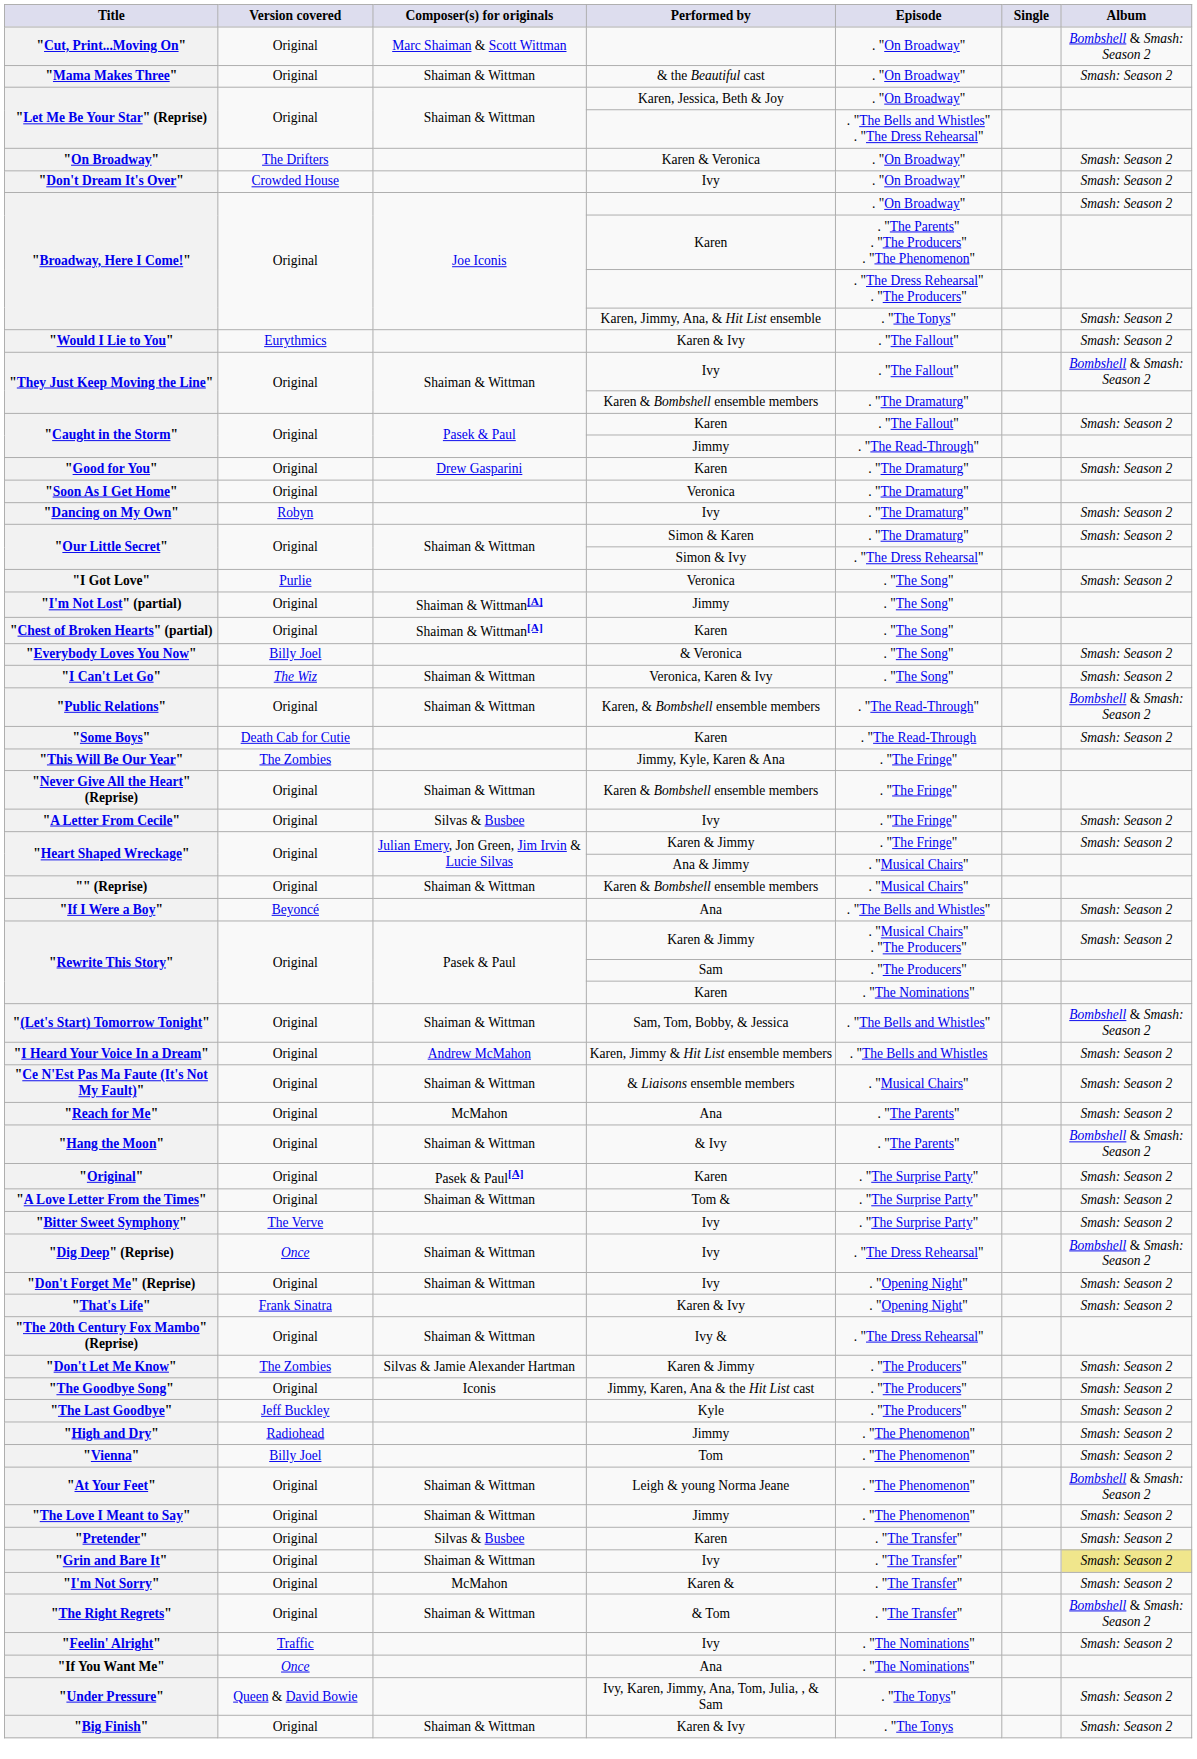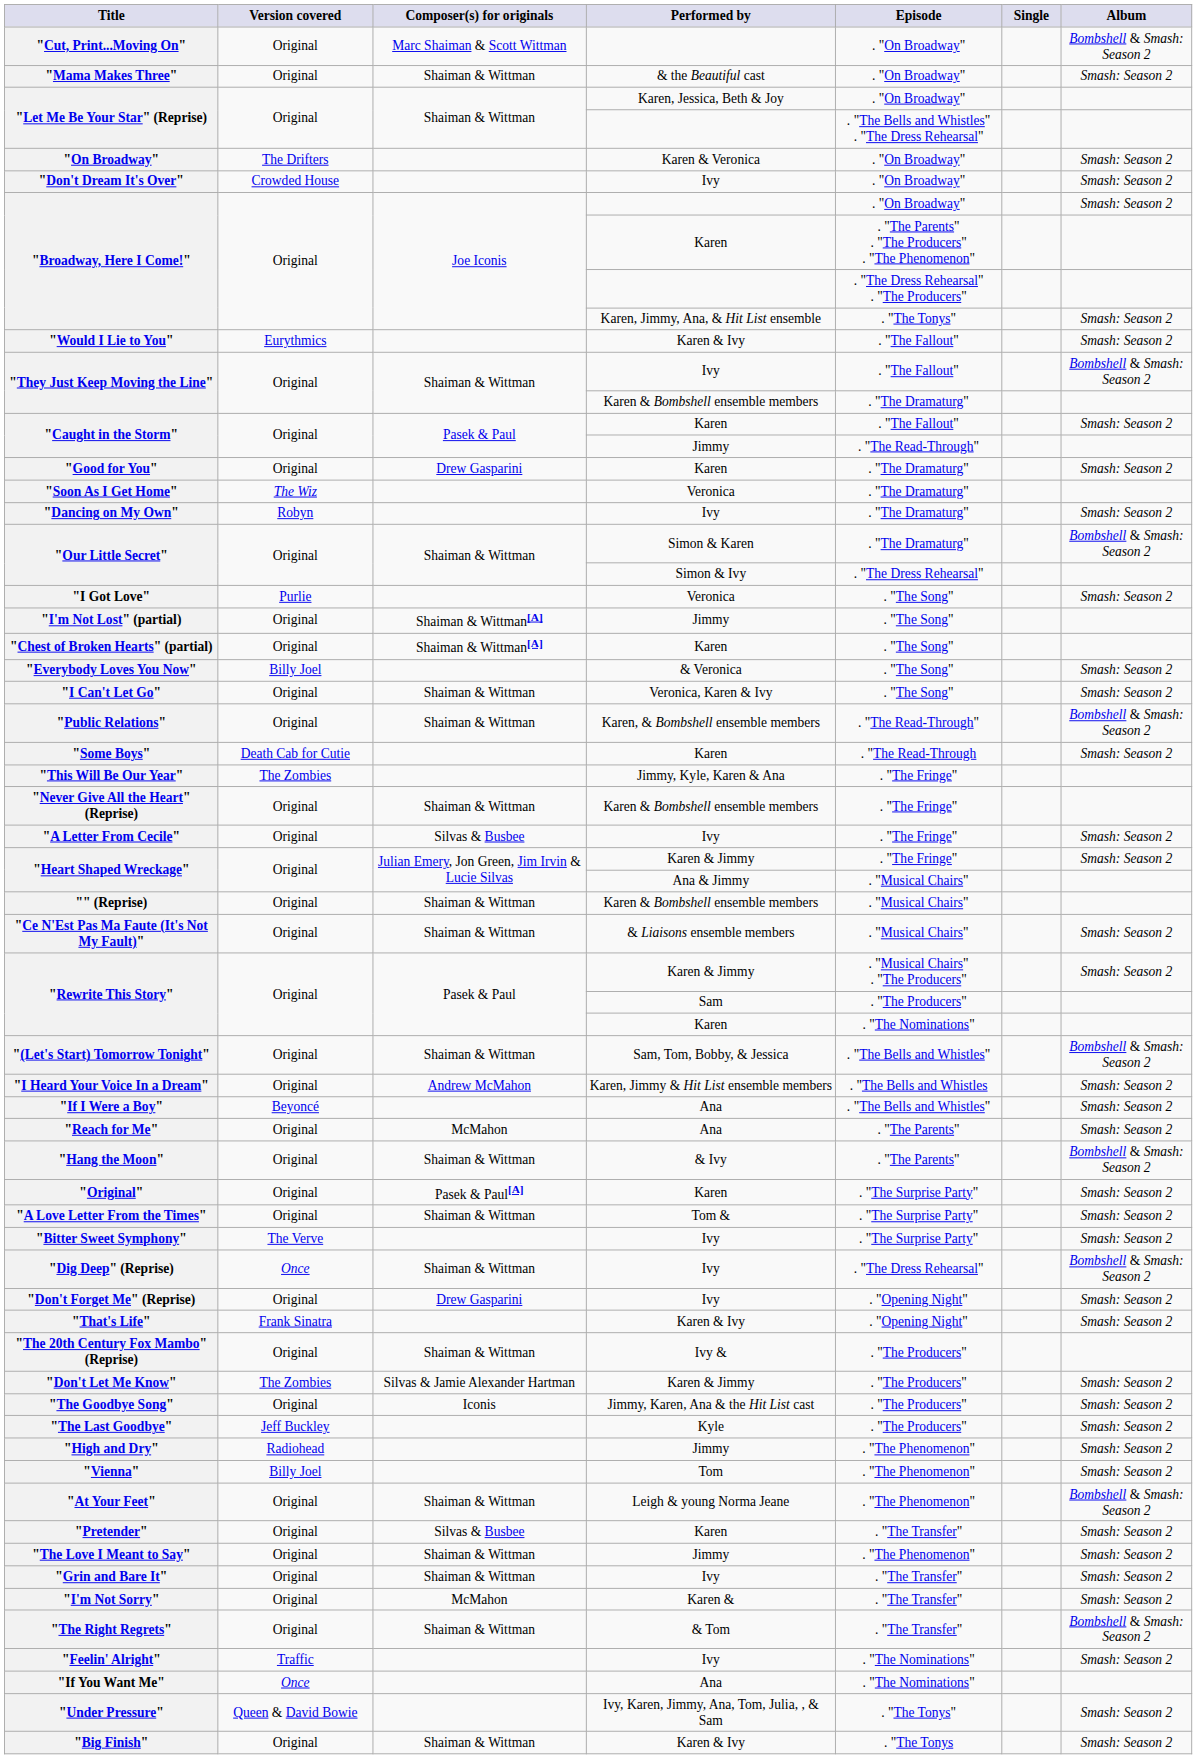 <table class="wikitable sortable" style="font-size:90%; text-align: center" width="100%">
 <tr>
 <th scope="col" style="background:#dde;" width="18%">Title</th>
 <th scope="col" style="background:#dde;" width="13%">Version covered</th>
 <th scope="col" style="background:#dde;" width="18%">Composer(s) for originals</th>
 <th scope="col" style="background:#dde;" width="21%">Performed by</th>
 <th scope="col" style="background:#dde;" width="14%">Episode</th>
 <th scope="col" style="background:#dde;" width="5%">Single</th>
 <th scope="col" style="background:#dde;" width="11%">Album</th>
 </tr>
 <tr>
 <th scope="row">"<a href='#'>Cut, Print...Moving On</a>"</th>
 <td>Original</td>
 <td><a href='#'>Marc Shaiman</a> & <a href='#'>Scott Wittman</a></td>
 <td></td>
 <td>. "<a href='#'>On Broadway</a>"</td>
 <td></td>
 <td><em><a href='#'>Bombshell</a></em> & <em>Smash: Season 2</em></td>
 </tr>
 <tr>
 <th scope="row">"<a href='#'>Mama Makes Three</a>"</th>
 <td>Original</td>
 <td>Shaiman & Wittman</td>
 <td> & the <em>Beautiful</em> cast</td>
 <td>. "<a href='#'>On Broadway</a>"</td>
 <td></td>
 <td><em>Smash: Season 2</em></td>
 </tr>
 <tr>
 <th scope="row" rowspan="2">"<a href='#'>Let Me Be Your Star</a>" (Reprise)</th>
 <td rowspan="2">Original</td>
 <td rowspan="2">Shaiman & Wittman</td>
 <td>Karen, Jessica, Beth & Joy</td>
 <td>. "<a href='#'>On Broadway</a>"</td>
 <td></td>
 <td></td>
 </tr>
 <tr>
 <td></td>
 <td>. "<a href='#'>The Bells and Whistles</a>"<br>. "<a href='#'>The Dress Rehearsal</a>"</td>
 <td></td>
 <td></td>
 </tr>
 <tr>
 <th scope="row">"<a href='#'>On Broadway</a>"</th>
 <td><a href='#'>The Drifters</a></td>
 <td></td>
 <td>Karen & Veronica</td>
 <td>. "<a href='#'>On Broadway</a>"</td>
 <td></td>
 <td><em>Smash: Season 2</em></td>
 </tr>
 <tr>
 <th scope="row">"<a href='#'>Don't Dream It's Over</a>"</th>
 <td><a href='#'>Crowded House</a></td>
 <td></td>
 <td>Ivy</td>
 <td>. "<a href='#'>On Broadway</a>"</td>
 <td></td>
 <td><em>Smash: Season 2</em></td>
 </tr>
 <tr>
 <th scope="row" rowspan="4">"<a href='#'>Broadway, Here I Come!</a>"</th>
 <td rowspan="4">Original</td>
 <td rowspan="4"><a href='#'>Joe Iconis</a></td>
 <td></td>
 <td>. "<a href='#'>On Broadway</a>"</td>
 <td></td>
 <td><em>Smash: Season 2</em></td>
 </tr>
 <tr>
 <td>Karen</td>
 <td>. "<a href='#'>The Parents</a>" <br> . "<a href='#'>The Producers</a>" <br> . "<a href='#'>The Phenomenon</a>"</td>
 <td></td>
 <td></td>
 </tr>
 <tr>
 <td></td>
 <td>. "<a href='#'>The Dress Rehearsal</a>" <br> . "<a href='#'>The Producers</a>"</td>
 <td></td>
 <td></td>
 </tr>
 <tr>
 <td>Karen, Jimmy, Ana,  & <em>Hit List</em> ensemble</td>
 <td>. "<a href='#'>The Tonys</a>"</td>
 <td></td>
 <td><em>Smash: Season 2</em></td>
 </tr>
 <tr>
 <th scope="row">"<a href='#'>Would I Lie to You</a>"</th>
 <td><a href='#'>Eurythmics</a></td>
 <td></td>
 <td>Karen & Ivy</td>
 <td>. "<a href='#'>The Fallout</a>"</td>
 <td></td>
 <td><em>Smash: Season 2</em></td>
 </tr>
 <tr>
 <th scope="row" rowspan="2">"<a href='#'>They Just Keep Moving the Line</a>"</th>
 <td rowspan="2">Original</td>
 <td rowspan="2">Shaiman & Wittman</td>
 <td>Ivy</td>
 <td>. "<a href='#'>The Fallout</a>"</td>
 <td></td>
 <td><em><a href='#'>Bombshell</a></em> & <em>Smash: Season 2</em></td>
 </tr>
 <tr>
 <td>Karen & <em>Bombshell</em> ensemble members</td>
 <td>. "<a href='#'>The Dramaturg</a>"</td>
 <td></td>
 <td></td>
 </tr>
 <tr>
 <th scope="row" rowspan="2">"<a href='#'>Caught in the Storm</a>"</th>
 <td rowspan="2">Original</td>
 <td rowspan="2"><a href='#'>Pasek & Paul</a></td>
 <td>Karen</td>
 <td>. "<a href='#'>The Fallout</a>"</td>
 <td></td>
 <td><em>Smash: Season 2</em></td>
 </tr>
 <tr>
 <td>Jimmy</td>
 <td>. "<a href='#'>The Read-Through</a>"</td>
 <td></td>
 <td></td>
 </tr>
 <tr>
 <th scope="row">"<a href='#'>Good for You</a>"</th>
 <td>Original</td>
 <td><a href='#'>Drew Gasparini</a></td>
 <td>Karen</td>
 <td>. "<a href='#'>The Dramaturg</a>"</td>
 <td></td>
 <td><em>Smash: Season 2</em></td>
 </tr>
 <tr>
 <th scope="row">"<a href='#'>Soon As I Get Home</a>"</th>
-<td>Original</td>
+<td><em><a href='#'>The Wiz</a></em></td>
 <td></td>
 <td>Veronica</td>
 <td>. "<a href='#'>The Dramaturg</a>"</td>
 <td></td>
 <td></td>
 </tr>
 <tr>
 <th scope="row">"<a href='#'>Dancing on My Own</a>"</th>
 <td><a href='#'>Robyn</a></td>
 <td></td>
 <td>Ivy</td>
 <td>. "<a href='#'>The Dramaturg</a>"</td>
 <td></td>
 <td><em>Smash: Season 2</em></td>
 </tr>
 <tr>
 <th scope="row" rowspan="2">"<a href='#'>Our Little Secret</a>"</th>
 <td rowspan="2">Original</td>
 <td rowspan="2">Shaiman & Wittman</td>
 <td>Simon & Karen</td>
 <td>. "<a href='#'>The Dramaturg</a>"</td>
 <td></td>
-<td><em>Smash: Season 2</em></td>
+<td><em><a href='#'>Bombshell</a></em> & <em>Smash: Season 2</em></td>
 </tr>
 <tr>
 <td>Simon & Ivy</td>
 <td>. "<a href='#'>The Dress Rehearsal</a>"</td>
 <td></td>
 <td></td>
 </tr>
 <tr>
 <th scope="row">"I Got Love"</th>
 <td><a href='#'>Purlie</a></td>
 <td></td>
 <td>Veronica</td>
 <td>. "<a href='#'>The Song</a>"</td>
 <td></td>
 <td><em>Smash: Season 2</em></td>
 </tr>
 <tr>
 <th scope="row">"<a href='#'>I'm Not Lost</a>" (partial)</th>
 <td>Original</td>
 <td>Shaiman & Wittman<sup><a href='#'><strong>[A]</strong></a></sup></td>
 <td>Jimmy</td>
 <td>. "<a href='#'>The Song</a>"</td>
 <td></td>
 <td></td>
 </tr>
 <tr>
 <th scope="row">"<a href='#'>Chest of Broken Hearts</a>" (partial)</th>
 <td>Original</td>
 <td>Shaiman & Wittman<sup><a href='#'><strong>[A]</strong></a></sup></td>
 <td>Karen</td>
 <td>. "<a href='#'>The Song</a>"</td>
 <td></td>
 <td></td>
 </tr>
 <tr>
 <th scope="row">"<a href='#'>Everybody Loves You Now</a>"</th>
 <td><a href='#'>Billy Joel</a></td>
 <td></td>
 <td> & Veronica</td>
 <td>. "<a href='#'>The Song</a>"</td>
 <td></td>
 <td><em>Smash: Season 2</em></td>
 </tr>
 <tr>
 <th scope="row">"<a href='#'>I Can't Let Go</a>"</th>
-<td><em><a href='#'>The Wiz</a></em></td>
+<td>Original</td>
 <td>Shaiman & Wittman</td>
 <td>Veronica, Karen & Ivy</td>
 <td>. "<a href='#'>The Song</a>"</td>
 <td></td>
 <td><em>Smash: Season 2</em></td>
 </tr>
 <tr>
 <th scope="row">"<a href='#'>Public Relations</a>"</th>
 <td>Original</td>
 <td>Shaiman & Wittman</td>
 <td>Karen,  & <em>Bombshell</em> ensemble members</td>
 <td>. "<a href='#'>The Read-Through</a>"</td>
 <td></td>
 <td><em><a href='#'>Bombshell</a></em> & <em>Smash: Season 2</em></td>
 </tr>
 <tr>
 <th scope="row">"<a href='#'>Some Boys</a>"</th>
 <td><a href='#'>Death Cab for Cutie</a></td>
 <td></td>
 <td>Karen</td>
 <td>. "<a href='#'>The Read-Through</a></td>
 <td></td>
 <td><em>Smash: Season 2</em></td>
 </tr>
 <tr>
 <th scope="row">"<a href='#'>This Will Be Our Year</a>"</th>
 <td><a href='#'>The Zombies</a></td>
 <td></td>
 <td>Jimmy, Kyle, Karen & Ana</td>
 <td>. "<a href='#'>The Fringe</a>"</td>
 <td></td>
 <td></td>
 </tr>
 <tr>
 <th scope="row">"<a href='#'>Never Give All the Heart</a>" (Reprise)</th>
 <td>Original</td>
 <td>Shaiman & Wittman</td>
 <td>Karen & <em>Bombshell</em> ensemble members</td>
 <td>. "<a href='#'>The Fringe</a>"</td>
 <td></td>
 <td></td>
 </tr>
 <tr>
 <th scope="row">"<a href='#'>A Letter From Cecile</a>"</th>
 <td>Original</td>
 <td>Silvas & <a href='#'>Busbee</a></td>
 <td>Ivy</td>
 <td>. "<a href='#'>The Fringe</a>"</td>
 <td></td>
 <td><em>Smash: Season 2</em></td>
 </tr>
 <tr>
 <th scope="row" rowspan="2">"<a href='#'>Heart Shaped Wreckage</a>"</th>
 <td rowspan="2">Original</td>
 <td rowspan="2"><a href='#'>Julian Emery</a>, Jon Green, <a href='#'>Jim Irvin</a> & <a href='#'>Lucie Silvas</a></td>
 <td>Karen & Jimmy</td>
 <td>. "<a href='#'>The Fringe</a>"</td>
 <td></td>
 <td><em>Smash: Season 2</em></td>
 </tr>
 <tr>
 <td>Ana & Jimmy</td>
 <td>. "<a href='#'>Musical Chairs</a>"</td>
 <td></td>
 <td></td>
 </tr>
 <tr>
 <th scope="row">"" (Reprise)</th>
 <td>Original</td>
 <td>Shaiman & Wittman</td>
 <td>Karen & <em>Bombshell</em> ensemble members</td>
 <td>. "<a href='#'>Musical Chairs</a>"</td>
 <td></td>
 <td></td>
 </tr>
 <tr>
-<th scope="row">"<a href='#'>If I Were a Boy</a>"</th>
-<td><a href='#'>Beyoncé</a></td>
-<td></td>
-<td>Ana</td>
-<td>. "<a href='#'>The Bells and Whistles</a>"</td>
+<th scope="row">"<a href='#'>Ce N'Est Pas Ma Faute (It's Not My Fault)</a>"</th>
+<td>Original</td>
+<td>Shaiman & Wittman</td>
+<td> & <em>Liaisons</em> ensemble members</td>
+<td>. "<a href='#'>Musical Chairs</a>"</td>
 <td></td>
 <td><em>Smash: Season 2</em></td>
 </tr>
 <tr>
 <th scope="row" rowspan="3">"<a href='#'>Rewrite This Story</a>"</th>
 <td rowspan="3">Original</td>
 <td rowspan="3">Pasek & Paul</td>
 <td>Karen & Jimmy</td>
 <td>. "<a href='#'>Musical Chairs</a>" <br> . "<a href='#'>The Producers</a>"</td>
 <td></td>
 <td><em>Smash: Season 2</em></td>
 </tr>
 <tr>
 <td>Sam</td>
 <td>. "<a href='#'>The Producers</a>"</td>
 <td></td>
 <td></td>
 </tr>
 <tr>
 <td>Karen</td>
 <td>. "<a href='#'>The Nominations</a>"</td>
 <td></td>
 <td></td>
 </tr>
 <tr>
 <th scope="row">"<a href='#'>(Let's Start) Tomorrow Tonight</a>"</th>
 <td>Original</td>
 <td>Shaiman & Wittman</td>
 <td>Sam, Tom, Bobby, & Jessica</td>
 <td>. "<a href='#'>The Bells and Whistles</a>"</td>
 <td></td>
 <td><em><a href='#'>Bombshell</a></em> & <em>Smash: Season 2</em></td>
 </tr>
 <tr>
 <th scope="row">"<a href='#'>I Heard Your Voice In a Dream</a>"</th>
 <td>Original</td>
 <td><a href='#'>Andrew McMahon</a></td>
 <td>Karen, Jimmy & <em>Hit List</em> ensemble members</td>
 <td>. "<a href='#'>The Bells and Whistles</a></td>
 <td></td>
 <td><em>Smash: Season 2</em></td>
 </tr>
 <tr>
-<th scope="row">"<a href='#'>Ce N'Est Pas Ma Faute (It's Not My Fault)</a>"</th>
-<td>Original</td>
-<td>Shaiman & Wittman</td>
-<td> & <em>Liaisons</em> ensemble members</td>
-<td>. "<a href='#'>Musical Chairs</a>"</td>
+<th scope="row">"<a href='#'>If I Were a Boy</a>"</th>
+<td><a href='#'>Beyoncé</a></td>
+<td></td>
+<td>Ana</td>
+<td>. "<a href='#'>The Bells and Whistles</a>"</td>
 <td></td>
 <td><em>Smash: Season 2</em></td>
 </tr>
 <tr>
 <th scope="row">"<a href='#'>Reach for Me</a>"</th>
 <td>Original</td>
 <td>McMahon</td>
 <td>Ana</td>
 <td>. "<a href='#'>The Parents</a>"</td>
 <td></td>
 <td><em>Smash: Season 2</em></td>
 </tr>
 <tr>
 <th scope="row">"<a href='#'>Hang the Moon</a>"</th>
 <td>Original</td>
 <td>Shaiman & Wittman</td>
 <td> & Ivy</td>
 <td>. "<a href='#'>The Parents</a>"</td>
 <td></td>
 <td><em><a href='#'>Bombshell</a></em> & <em>Smash: Season 2</em></td>
 </tr>
 <tr>
 <th scope="row">"<a href='#'>Original</a>"</th>
 <td>Original</td>
 <td>Pasek & Paul<sup><a href='#'><strong>[A]</strong></a></sup></td>
 <td>Karen</td>
 <td>. "<a href='#'>The Surprise Party</a>"</td>
 <td></td>
 <td><em>Smash: Season 2</em></td>
 </tr>
 <tr>
 <th scope="row">"<a href='#'>A Love Letter From the Times</a>"</th>
 <td>Original</td>
 <td>Shaiman & Wittman</td>
 <td>Tom & </td>
 <td>. "<a href='#'>The Surprise Party</a>"</td>
 <td></td>
 <td><em>Smash: Season 2</em></td>
 </tr>
 <tr>
 <th scope="row">"<a href='#'>Bitter Sweet Symphony</a>"</th>
 <td><a href='#'>The Verve</a></td>
 <td></td>
 <td>Ivy</td>
 <td>. "<a href='#'>The Surprise Party</a>"</td>
 <td></td>
 <td><em>Smash: Season 2</em></td>
 </tr>
 <tr>
 <th scope="row">"<a href='#'>Dig Deep</a>" (Reprise)</th>
 <td><em><a href='#'>Once</a></em></td>
 <td>Shaiman & Wittman</td>
 <td>Ivy</td>
 <td>. "<a href='#'>The Dress Rehearsal</a>"</td>
 <td></td>
 <td><em><a href='#'>Bombshell</a></em> & <em>Smash: Season 2</em></td>
 </tr>
 <tr>
 <th scope="row">"<a href='#'>Don't Forget Me</a>" (Reprise)</th>
 <td>Original</td>
-<td>Shaiman & Wittman</td>
+<td><a href='#'>Drew Gasparini</a></td>
 <td>Ivy</td>
 <td>. "<a href='#'>Opening Night</a>"</td>
 <td></td>
 <td><em>Smash: Season 2</em></td>
 </tr>
 <tr>
 <th scope="row">"<a href='#'>That's Life</a>"</th>
 <td><a href='#'>Frank Sinatra</a></td>
 <td></td>
 <td>Karen & Ivy</td>
 <td>. "<a href='#'>Opening Night</a>"</td>
 <td></td>
 <td><em>Smash: Season 2</em></td>
 </tr>
 <tr>
 <th scope="row">"<a href='#'>The 20th Century Fox Mambo</a>" (Reprise)</th>
 <td>Original</td>
 <td>Shaiman & Wittman</td>
 <td>Ivy & </td>
-<td>. "<a href='#'>The Dress Rehearsal</a>"</td>
+<td>. "<a href='#'>The Producers</a>"</td>
 <td></td>
 <td></td>
 </tr>
 <tr>
 <th scope="row">"<a href='#'>Don't Let Me Know</a>"</th>
 <td><a href='#'>The Zombies</a></td>
 <td>Silvas & Jamie Alexander Hartman</td>
 <td>Karen & Jimmy</td>
 <td>. "<a href='#'>The Producers</a>"</td>
 <td></td>
 <td><em>Smash: Season 2</em></td>
 </tr>
 <tr>
 <th scope="row">"<a href='#'>The Goodbye Song</a>"</th>
 <td>Original</td>
 <td>Iconis</td>
 <td>Jimmy, Karen, Ana & the <em>Hit List</em> cast</td>
 <td>. "<a href='#'>The Producers</a>"</td>
 <td></td>
 <td><em>Smash: Season 2</em></td>
 </tr>
 <tr>
 <th scope="row">"<a href='#'>The Last Goodbye</a>"</th>
 <td><a href='#'>Jeff Buckley</a></td>
 <td></td>
 <td>Kyle</td>
 <td>. "<a href='#'>The Producers</a>"</td>
 <td></td>
 <td><em>Smash: Season 2</em></td>
 </tr>
 <tr>
 <th scope="row">"<a href='#'>High and Dry</a>"</th>
 <td><a href='#'>Radiohead</a></td>
 <td></td>
 <td>Jimmy</td>
 <td>. "<a href='#'>The Phenomenon</a>"</td>
 <td></td>
 <td><em>Smash: Season 2</em></td>
 </tr>
 <tr>
 <th scope="row">"<a href='#'>Vienna</a>"</th>
 <td><a href='#'>Billy Joel</a></td>
 <td></td>
 <td>Tom</td>
 <td>. "<a href='#'>The Phenomenon</a>"</td>
 <td></td>
 <td><em>Smash: Season 2</em></td>
 </tr>
 <tr>
 <th scope="row">"<a href='#'>At Your Feet</a>"</th>
 <td>Original</td>
 <td>Shaiman & Wittman</td>
 <td>Leigh & young Norma Jeane</td>
 <td>. "<a href='#'>The Phenomenon</a>"</td>
 <td></td>
 <td><em><a href='#'>Bombshell</a></em> & <em>Smash: Season 2</em></td>
 </tr>
 <tr>
+<th scope="row">"<a href='#'>Pretender</a>"</th>
+<td>Original</td>
+<td>Silvas & <a href='#'>Busbee</a></td>
+<td>Karen</td>
+<td>. "<a href='#'>The Transfer</a>"</td>
+<td></td>
+<td><em>Smash: Season 2</em></td>
+</tr>
+<tr>
 <th scope="row">"<a href='#'>The Love I Meant to Say</a>"</th>
 <td>Original</td>
 <td>Shaiman & Wittman</td>
 <td>Jimmy</td>
 <td>. "<a href='#'>The Phenomenon</a>"</td>
-<td></td>
-<td><em>Smash: Season 2</em></td>
-</tr>
-<tr>
-<th scope="row">"<a href='#'>Pretender</a>"</th>
-<td>Original</td>
-<td>Silvas & <a href='#'>Busbee</a></td>
-<td>Karen</td>
-<td>. "<a href='#'>The Transfer</a>"</td>
 <td></td>
 <td><em>Smash: Season 2</em></td>
 </tr>
 <tr>
 <th scope="row">"<a href='#'>Grin and Bare It</a>"</th>
 <td>Original</td>
 <td>Shaiman & Wittman</td>
 <td>Ivy</td>
 <td>. "<a href='#'>The Transfer</a>"</td>
 <td></td>
-<td style="background: khaki;"><em>Smash: Season 2</em></td>
+<td><em>Smash: Season 2</em></td>
 </tr>
 <tr>
 <th scope="row">"<a href='#'>I'm Not Sorry</a>"</th>
 <td>Original</td>
 <td>McMahon</td>
 <td>Karen & </td>
 <td>. "<a href='#'>The Transfer</a>"</td>
 <td></td>
 <td><em>Smash: Season 2</em></td>
 </tr>
 <tr>
 <th scope="row">"<a href='#'>The Right Regrets</a>"</th>
 <td>Original</td>
 <td>Shaiman & Wittman</td>
 <td> & Tom</td>
 <td>. "<a href='#'>The Transfer</a>"</td>
 <td></td>
 <td><em><a href='#'>Bombshell</a></em> & <em>Smash: Season 2</em></td>
 </tr>
 <tr>
 <th scope="row">"<a href='#'>Feelin' Alright</a>"</th>
 <td><a href='#'>Traffic</a></td>
 <td></td>
 <td>Ivy</td>
 <td>. "<a href='#'>The Nominations</a>"</td>
 <td></td>
 <td><em>Smash: Season 2</em></td>
 </tr>
 <tr>
 <th scope="row">"If You Want Me"</th>
 <td><em><a href='#'>Once</a></em></td>
 <td></td>
 <td>Ana</td>
 <td>. "<a href='#'>The Nominations</a>"</td>
 <td></td>
 <td></td>
 </tr>
 <tr>
 <th scope="row">"<a href='#'>Under Pressure</a>"</th>
 <td><a href='#'>Queen</a> & <a href='#'>David Bowie</a></td>
 <td></td>
 <td>Ivy, Karen, Jimmy, Ana, Tom, Julia, ,  & Sam</td>
 <td>. "<a href='#'>The Tonys</a>"</td>
 <td></td>
 <td><em>Smash: Season 2</em></td>
 </tr>
 <tr>
 <th scope="row">"<a href='#'>Big Finish</a>"</th>
 <td>Original</td>
 <td>Shaiman & Wittman</td>
 <td>Karen & Ivy</td>
 <td>. "<a href='#'>The Tonys</a></td>
 <td></td>
 <td><em>Smash: Season 2</em></td>
 </tr>
 </table>
